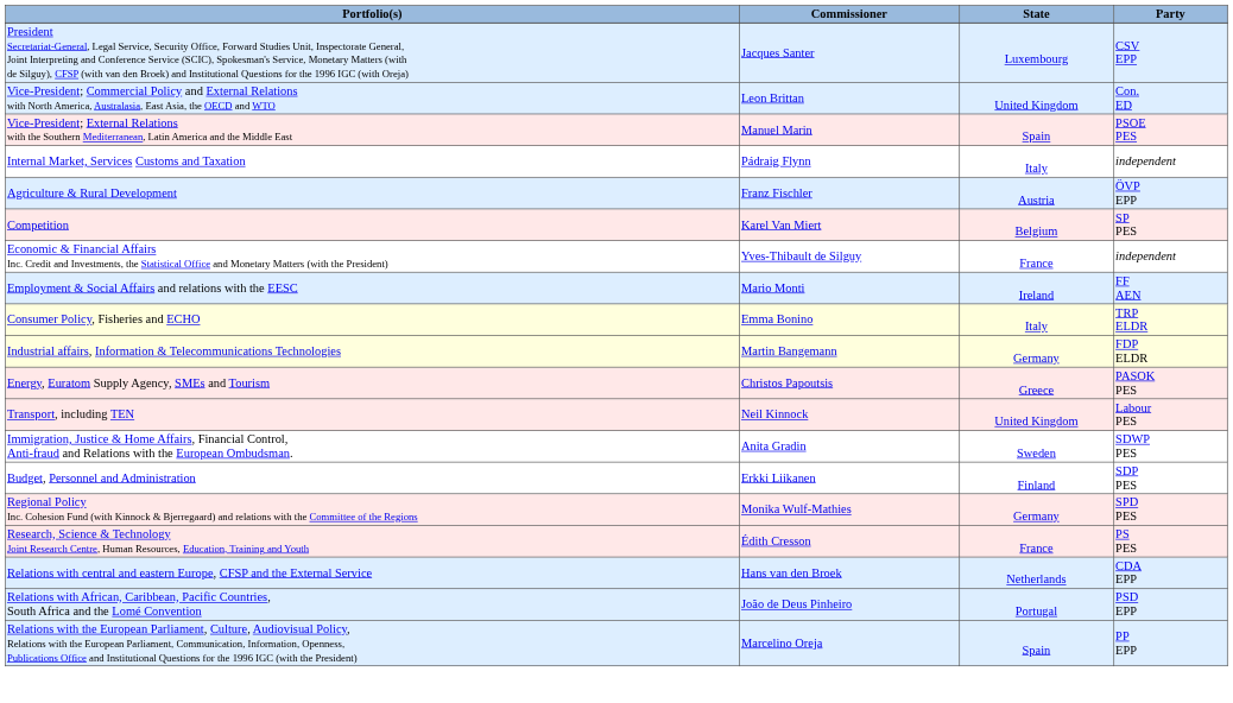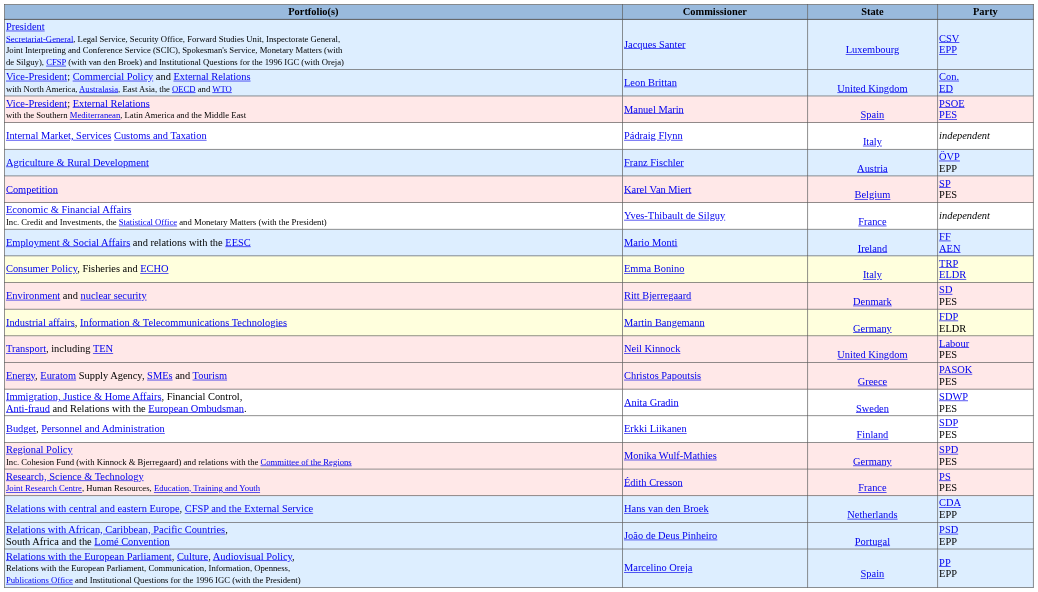 <table cellpadding=2 cellspacing=0 border=1 width=100% style="border-collapse:collapse; border:#555;" class="sortable">
 <tr>
 <th bgcolor="#99BADD">Portfolio(s)</th>
 <th bgcolor="#99BADD">Commissioner</th>
 <th bgcolor="#99BADD">State</th>
 <th bgcolor="#99BADD">Party</th>
 </tr>
 <tr>
 </tr>
 <tr --- bgcolor=#DDEEFF>
 <td><a href='#'>President</a><br><small><a href='#'>Secretariat-General</a>, Legal Service, Security Office, Forward Studies Unit, Inspectorate General,<br> Joint Interpreting and Conference Service (SCIC), Spokesman's Service, Monetary Matters (with<br>de Silguy), <a href='#'>CFSP</a> (with van den Broek) and Institutional Questions for the 1996 IGC (with Oreja)</small></td>
 <td><a href='#'>Jacques Santer</a></td>
 <td style="text-align:center;"><br><a href='#'>Luxembourg</a></td>
 <td><a href='#'>CSV</a><br><a href='#'>EPP</a></td>
 </tr>
 <tr --- bgcolor=#DDEEFF>
 <td><a href='#'>Vice-President</a>; <a href='#'>Commercial Policy</a> and <a href='#'>External Relations</a><br><small>with North America, <a href='#'>Australasia</a>, East Asia, the <a href='#'>OECD</a> and <a href='#'>WTO</a></small></td>
 <td><a href='#'>Leon Brittan</a></td>
 <td style="text-align:center;"><br><a href='#'>United Kingdom</a></td>
 <td><a href='#'>Con.</a><br><a href='#'>ED</a></td>
 </tr>
 <tr --- bgcolor=#FFE8E8>
 <td><a href='#'>Vice-President</a>; <a href='#'>External Relations</a><br><small>with the Southern <a href='#'>Mediterranean</a>, Latin America and the Middle East</small></td>
 <td><a href='#'>Manuel Marin</a></td>
 <td style="text-align:center;"><br><a href='#'>Spain</a></td>
 <td><a href='#'>PSOE</a><br><a href='#'>PES</a></td>
 </tr>
 <tr --- bgcolor=>
 <td><a href='#'>Internal Market, Services</a> <a href='#'>Customs and Taxation</a></td>
 <td><a href='#'>Pádraig Flynn</a></td>
 <td style="text-align:center;"><br><a href='#'>Italy</a></td>
 <td><em>independent</em></td>
 </tr>
 <tr --- bgcolor=#DDEEFF>
 <td><a href='#'>Agriculture & Rural Development</a></td>
 <td><a href='#'>Franz Fischler</a></td>
 <td style="text-align:center;"><br><a href='#'>Austria</a></td>
 <td><a href='#'>ÖVP</a><br>EPP</td>
 </tr>
 <tr --- bgcolor=#FFE8E8>
 <td><a href='#'>Competition</a></td>
 <td><a href='#'>Karel Van Miert</a></td>
 <td style="text-align:center;"><br><a href='#'>Belgium</a></td>
 <td><a href='#'>SP</a><br>PES</td>
 </tr>
 <tr --- bgcolor=>
 <td><a href='#'>Economic & Financial Affairs</a><br><small>Inc. Credit and Investments, the <a href='#'>Statistical Office</a> and Monetary Matters (with the President)</small></td>
 <td><a href='#'>Yves-Thibault de Silguy</a></td>
 <td style="text-align:center;"><br><a href='#'>France</a></td>
 <td><em>independent</em></td>
 </tr>
 <tr --- bgcolor=#DDEEFF>
 <td><a href='#'>Employment & Social Affairs</a> and relations with the <a href='#'>EESC</a></td>
 <td><a href='#'>Mario Monti</a></td>
 <td style="text-align:center;"><br><a href='#'>Ireland</a></td>
 <td><a href='#'>FF</a><br><a href='#'>AEN</a></td>
 </tr>
 <tr --- bgcolor=#FFFFDD>
 <td><a href='#'>Consumer Policy</a>, Fisheries and <a href='#'>ECHO</a></td>
 <td><a href='#'>Emma Bonino</a></td>
 <td style="text-align:center;"><br><a href='#'>Italy</a></td>
 <td><a href='#'>TRP</a><br><a href='#'>ELDR</a></td>
 </tr>
+<tr --- bgcolor=#FFE8E8>
+<td><a href='#'>Environment</a> and <a href='#'>nuclear security</a></td>
+<td><a href='#'>Ritt Bjerregaard</a></td>
+<td style="text-align:center;"><br><a href='#'>Denmark</a></td>
+<td><a href='#'>SD</a><br>PES</td>
+</tr>
 <tr --- bgcolor=#FFFFDD>
 <td><a href='#'>Industrial affairs</a>, <a href='#'>Information & Telecommunications Technologies</a></td>
 <td><a href='#'>Martin Bangemann</a></td>
 <td style="text-align:center;"><br><a href='#'>Germany</a></td>
 <td><a href='#'>FDP</a><br>ELDR</td>
 </tr>
 <tr --- bgcolor=#FFE8E8>
+<td><a href='#'>Transport</a>, including <a href='#'>TEN</a></td>
+<td><a href='#'>Neil Kinnock</a></td>
+<td style="text-align:center;"><br><a href='#'>United Kingdom</a></td>
+<td><a href='#'>Labour</a><br>PES</td>
+</tr>
+<tr --- bgcolor=#FFE8E8>
 <td><a href='#'>Energy</a>, <a href='#'>Euratom</a> Supply Agency, <a href='#'>SMEs</a> and <a href='#'>Tourism</a></td>
 <td><a href='#'>Christos Papoutsis</a></td>
 <td style="text-align:center;"><br><a href='#'>Greece</a></td>
 <td><a href='#'>PASOK</a><br>PES</td>
-</tr>
-<tr --- bgcolor=#FFE8E8>
-<td><a href='#'>Transport</a>, including <a href='#'>TEN</a></td>
-<td><a href='#'>Neil Kinnock</a></td>
-<td style="text-align:center;"><br><a href='#'>United Kingdom</a></td>
-<td><a href='#'>Labour</a><br>PES</td>
 </tr>
 <tr ---bgcolor=#FFE8E8>
 <td><a href='#'>Immigration, Justice & Home Affairs</a>, Financial Control,<br><a href='#'>Anti-fraud</a> and Relations with the <a href='#'>European Ombudsman</a>.</td>
 <td><a href='#'>Anita Gradin</a></td>
 <td style="text-align:center;"><br><a href='#'>Sweden</a></td>
 <td><a href='#'>SDWP</a><br>PES</td>
 </tr>
 <tr ---bgcolor=#FFE8E8>
 <td><a href='#'>Budget</a>, <a href='#'>Personnel and Administration</a></td>
 <td><a href='#'>Erkki Liikanen</a></td>
 <td style="text-align:center;"><br><a href='#'>Finland</a></td>
 <td><a href='#'>SDP</a><br>PES</td>
 </tr>
 <tr --- bgcolor=#FFE8E8>
 <td><a href='#'>Regional Policy</a><br><small>Inc. Cohesion Fund (with Kinnock & Bjerregaard) and relations with the <a href='#'>Committee of the Regions</a></small></td>
 <td><a href='#'>Monika Wulf-Mathies</a></td>
 <td style="text-align:center;"><br><a href='#'>Germany</a></td>
 <td><a href='#'>SPD</a><br>PES</td>
 </tr>
 <tr --- bgcolor=#FFE8E8>
 <td><a href='#'>Research, Science & Technology</a><br><small><a href='#'>Joint Research Centre</a>, Human Resources, <a href='#'>Education, Training and Youth</a></small></td>
 <td><a href='#'>Édith Cresson</a></td>
 <td style="text-align:center;"><br><a href='#'>France</a></td>
 <td><a href='#'>PS</a><br>PES</td>
 </tr>
 <tr --- bgcolor=#DDEEFF>
 <td><a href='#'>Relations with central and eastern Europe</a>, <a href='#'>CFSP and the External Service</a></td>
 <td><a href='#'>Hans van den Broek</a></td>
 <td style="text-align:center;"><br><a href='#'>Netherlands</a></td>
 <td><a href='#'>CDA</a><br>EPP</td>
 </tr>
 <tr --- bgcolor=#DDEEFF>
 <td><a href='#'>Relations with African, Caribbean, Pacific Countries</a>,<br>South Africa and the <a href='#'>Lomé Convention</a></td>
 <td><a href='#'>João de Deus Pinheiro</a></td>
 <td style="text-align:center;"><br><a href='#'>Portugal</a></td>
 <td><a href='#'>PSD</a><br>EPP</td>
 </tr>
 <tr --- bgcolor=#DDEEFF>
 <td><a href='#'>Relations with the European Parliament</a>, <a href='#'>Culture</a>, <a href='#'>Audiovisual Policy</a>,<br><small>Relations with the European Parliament, Communication, Information, Openness,<br><a href='#'>Publications Office</a> and Institutional Questions for the 1996 IGC (with the President)</small></td>
 <td><a href='#'>Marcelino Oreja</a></td>
 <td style="text-align:center;"><br><a href='#'>Spain</a></td>
 <td><a href='#'>PP</a><br>EPP</td>
 </tr>
 <tr>
 </tr>
 </table>
